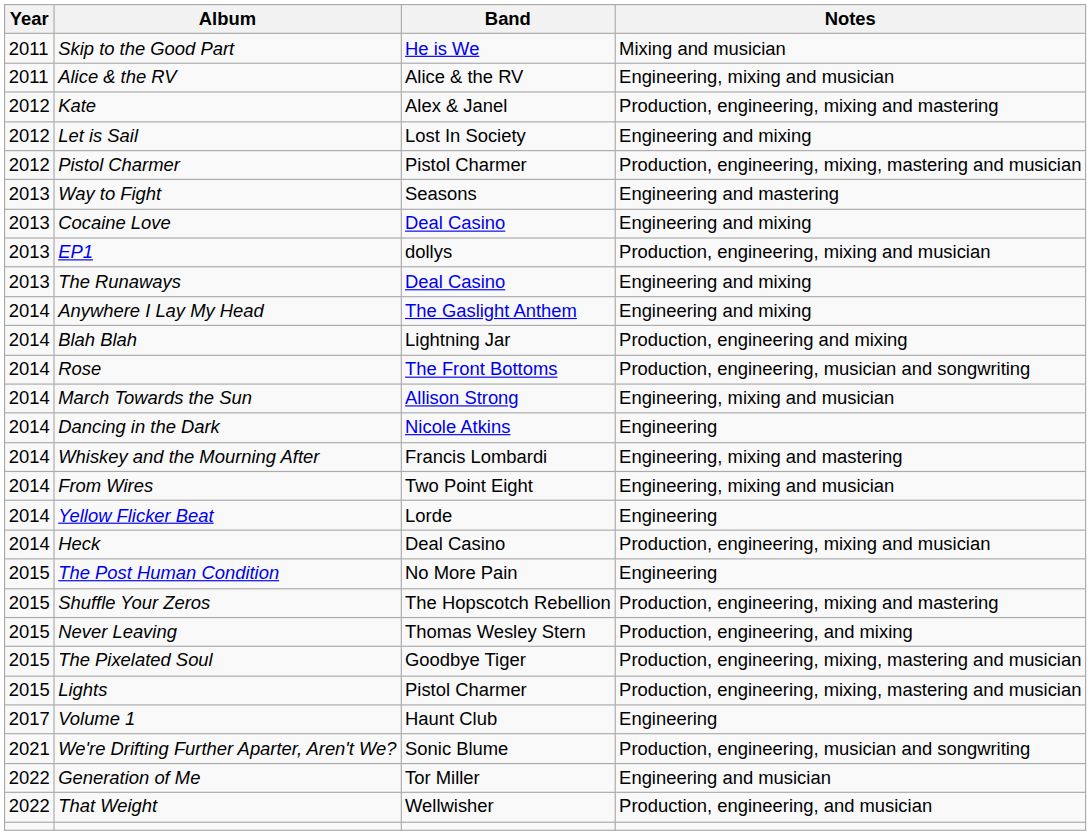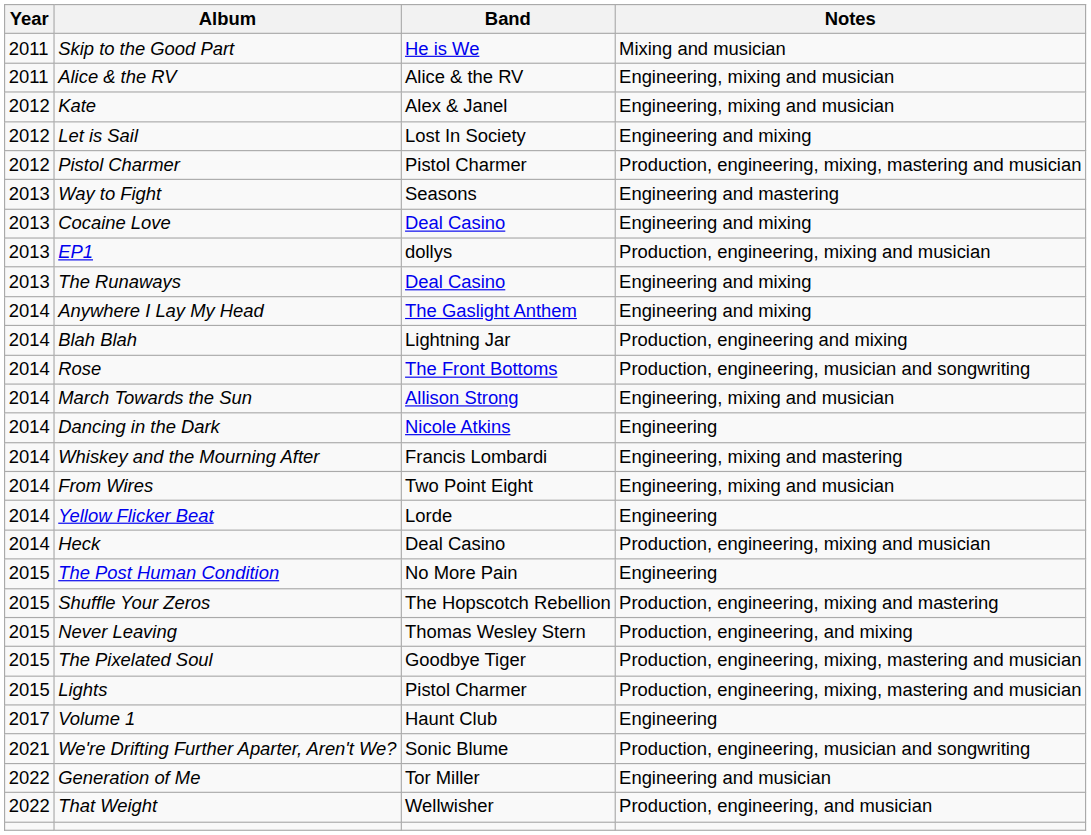 <table class="wikitable sortable">
 <tr>
 <th>Year</th>
 <th>Album</th>
 <th>Band</th>
 <th>Notes</th>
 </tr>
 <tr>
 <td>2011</td>
 <td><em>Skip to the Good Part</em></td>
 <td><a href='#'>He is We</a></td>
 <td>Mixing and musician</td>
 </tr>
 <tr>
 <td>2011</td>
 <td><em>Alice & the RV</em></td>
 <td>Alice & the RV</td>
 <td>Engineering, mixing and musician</td>
 </tr>
 <tr>
 <td>2012</td>
 <td><em>Kate</em></td>
 <td>Alex & Janel</td>
-<td>Production, engineering, mixing and mastering</td>
+<td>Engineering, mixing and musician</td>
 </tr>
 <tr>
 <td>2012</td>
 <td><em>Let is Sail</em></td>
 <td>Lost In Society</td>
 <td>Engineering and mixing</td>
 </tr>
 <tr>
 <td>2012</td>
 <td><em>Pistol Charmer</em></td>
 <td>Pistol Charmer</td>
 <td>Production, engineering, mixing, mastering and musician</td>
 </tr>
 <tr>
 <td>2013</td>
 <td><em>Way to Fight</em></td>
 <td>Seasons</td>
 <td>Engineering and mastering</td>
 </tr>
 <tr>
 <td>2013</td>
 <td><em>Cocaine Love</em></td>
 <td><a href='#'>Deal Casino</a></td>
 <td>Engineering and mixing</td>
 </tr>
 <tr>
 <td>2013</td>
 <td><em><a href='#'>EP1</a></em></td>
 <td>dollys</td>
 <td>Production, engineering, mixing and musician</td>
 </tr>
 <tr>
 <td>2013</td>
 <td><em>The Runaways</em></td>
 <td><a href='#'>Deal Casino</a></td>
 <td>Engineering and mixing</td>
 </tr>
 <tr>
 <td>2014</td>
 <td><em>Anywhere I Lay My Head</em></td>
 <td><a href='#'>The Gaslight Anthem</a></td>
 <td>Engineering and mixing</td>
 </tr>
 <tr>
 <td>2014</td>
 <td><em>Blah Blah</em></td>
 <td>Lightning Jar</td>
 <td>Production, engineering and mixing</td>
 </tr>
 <tr>
 <td>2014</td>
 <td><em>Rose</em></td>
 <td><a href='#'>The Front Bottoms</a></td>
 <td>Production, engineering, musician and songwriting</td>
 </tr>
 <tr>
 <td>2014</td>
 <td><em>March Towards the Sun</em></td>
 <td><a href='#'>Allison Strong</a></td>
 <td>Engineering, mixing and musician</td>
 </tr>
 <tr>
 <td>2014</td>
 <td><em>Dancing in the Dark</em></td>
 <td><a href='#'>Nicole Atkins</a></td>
 <td>Engineering</td>
 </tr>
 <tr>
 <td>2014</td>
 <td><em>Whiskey and the Mourning After</em></td>
 <td>Francis Lombardi</td>
 <td>Engineering, mixing and mastering</td>
 </tr>
 <tr>
 <td>2014</td>
 <td><em>From Wires</em></td>
 <td>Two Point Eight</td>
 <td>Engineering, mixing and musician</td>
 </tr>
 <tr>
 <td>2014</td>
 <td><em><a href='#'>Yellow Flicker Beat</a></em></td>
 <td>Lorde</td>
 <td>Engineering</td>
 </tr>
 <tr>
 <td>2014</td>
 <td><em>Heck</em></td>
 <td>Deal Casino</td>
 <td>Production, engineering, mixing and musician</td>
 </tr>
 <tr>
 <td>2015</td>
 <td><em><a href='#'>The Post Human Condition</a></em></td>
 <td>No More Pain</td>
 <td>Engineering</td>
 </tr>
 <tr>
 <td>2015</td>
 <td><em>Shuffle Your Zeros</em></td>
 <td>The Hopscotch Rebellion</td>
 <td>Production, engineering, mixing and mastering</td>
 </tr>
 <tr>
 <td>2015</td>
 <td><em>Never Leaving</em></td>
 <td>Thomas Wesley Stern</td>
 <td>Production, engineering, and mixing</td>
 </tr>
 <tr>
 <td>2015</td>
 <td><em>The Pixelated Soul</em></td>
 <td>Goodbye Tiger</td>
 <td>Production, engineering, mixing, mastering and musician</td>
 </tr>
 <tr>
 <td>2015</td>
 <td><em>Lights</em></td>
 <td>Pistol Charmer</td>
 <td>Production, engineering, mixing, mastering and musician</td>
 </tr>
 <tr>
 <td>2017</td>
 <td><em>Volume 1</em></td>
 <td>Haunt Club</td>
 <td>Engineering</td>
 </tr>
 <tr>
 <td>2021</td>
 <td><em>We're Drifting Further Aparter, Aren't We?</em></td>
 <td>Sonic Blume</td>
 <td>Production, engineering, musician and songwriting</td>
 </tr>
 <tr>
 <td>2022</td>
 <td><em>Generation of Me</em></td>
 <td>Tor Miller</td>
 <td>Engineering and musician</td>
 </tr>
 <tr>
 <td>2022</td>
 <td><em>That Weight</em></td>
 <td>Wellwisher</td>
 <td>Production, engineering, and musician</td>
 </tr>
 <tr>
 <td></td>
 <td></td>
 <td></td>
 <td></td>
 </tr>
 </table>
